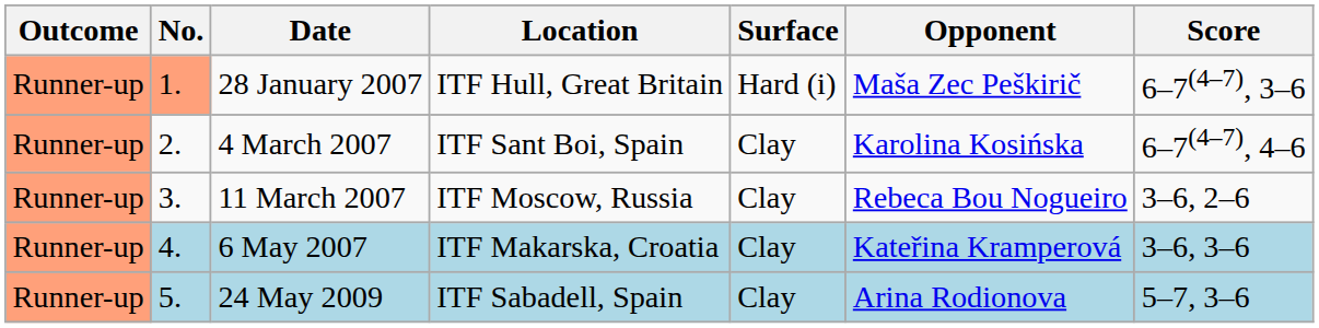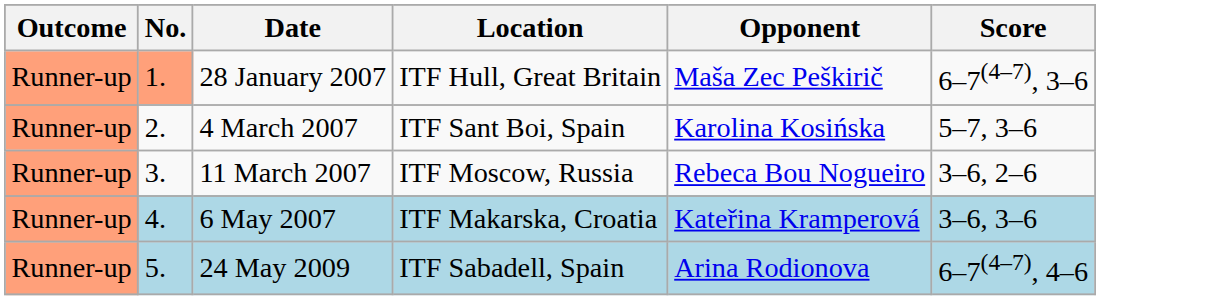 <table class="sortable wikitable" style="font-size:97%;">
 <tr>
 <th>Outcome</th>
 <th>No.</th>
 <th>Date</th>
 <th>Location</th>
-<th>Surface</th>
 <th>Opponent</th>
 <th>Score</th>
 </tr>
 <tr>
 <td style="background:#ffa07a;">Runner-up</td>
 <td style="background: lightsalmon;">1.</td>
 <td>28 January 2007</td>
 <td>ITF Hull, Great Britain</td>
-<td>Hard (i)</td>
 <td> <a href='#'>Maša Zec Peškirič</a></td>
 <td>6–7<sup>(4–7)</sup>, 3–6</td>
 </tr>
 <tr>
 <td style="background:#ffa07a;">Runner-up</td>
 <td>2.</td>
 <td>4 March 2007</td>
 <td>ITF Sant Boi, Spain</td>
-<td>Clay</td>
 <td> <a href='#'>Karolina Kosińska</a></td>
-<td>6–7<sup>(4–7)</sup>, 4–6</td>
+<td>5–7, 3–6</td>
 </tr>
 <tr>
 <td style="background:#ffa07a;">Runner-up</td>
 <td>3.</td>
 <td>11 March 2007</td>
 <td>ITF Moscow, Russia</td>
-<td>Clay</td>
 <td> <a href='#'>Rebeca Bou Nogueiro</a></td>
 <td>3–6, 2–6</td>
 </tr>
 <tr style="background:lightblue;">
 <td style="background:#ffa07a;">Runner-up</td>
 <td>4.</td>
 <td>6 May 2007</td>
 <td>ITF Makarska, Croatia</td>
-<td>Clay</td>
 <td> <a href='#'>Kateřina Kramperová</a></td>
 <td>3–6, 3–6</td>
 </tr>
 <tr style="background:lightblue;">
 <td style="background:#ffa07a;">Runner-up</td>
 <td>5.</td>
 <td>24 May 2009</td>
 <td>ITF Sabadell, Spain</td>
-<td>Clay</td>
 <td> <a href='#'>Arina Rodionova</a></td>
-<td>5–7, 3–6</td>
+<td>6–7<sup>(4–7)</sup>, 4–6</td>
 </tr>
 </table>
